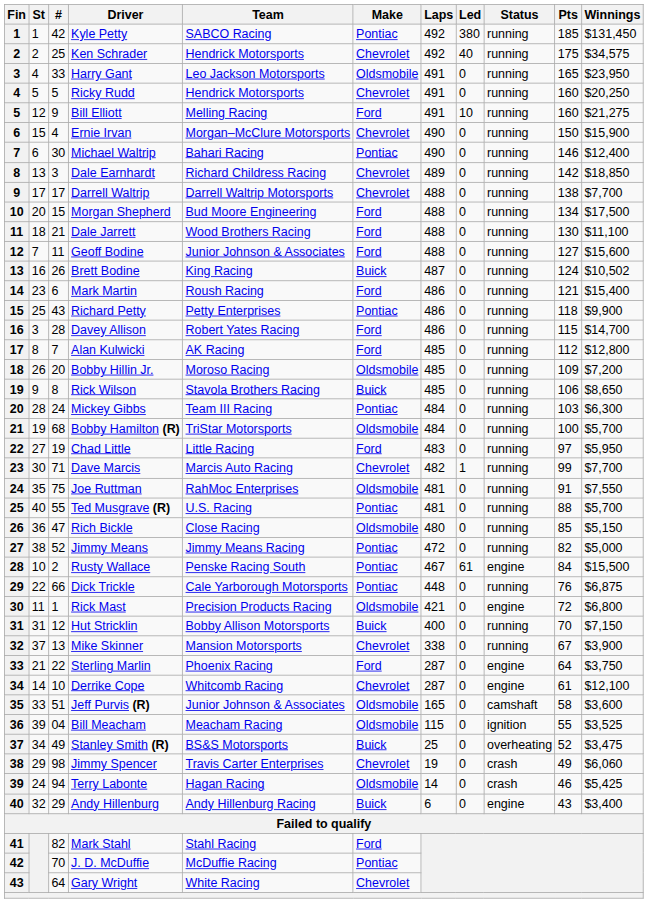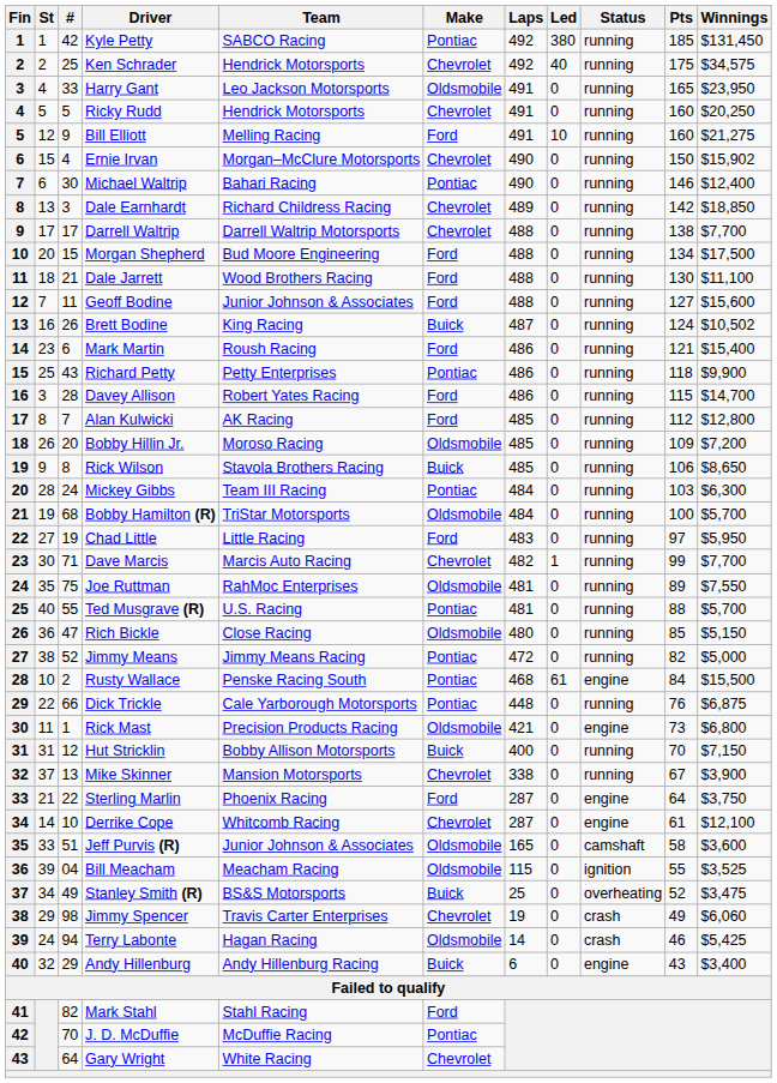 <table class="wikitable" style="font-size:95%">
 <tr>
 <th>Fin</th>
 <th>St</th>
 <th>#</th>
 <th>Driver</th>
 <th>Team</th>
 <th>Make</th>
 <th>Laps</th>
 <th>Led</th>
 <th>Status</th>
 <th>Pts</th>
 <th>Winnings</th>
 </tr>
 <tr>
 <th>1</th>
 <td>1</td>
 <td>42</td>
 <td><a href='#'>Kyle Petty</a></td>
 <td><a href='#'>SABCO Racing</a></td>
 <td><a href='#'>Pontiac</a></td>
 <td>492</td>
 <td>380</td>
 <td>running</td>
 <td>185</td>
 <td>$131,450</td>
 </tr>
 <tr>
 <th>2</th>
 <td>2</td>
 <td>25</td>
 <td><a href='#'>Ken Schrader</a></td>
 <td><a href='#'>Hendrick Motorsports</a></td>
 <td><a href='#'>Chevrolet</a></td>
 <td>492</td>
 <td>40</td>
 <td>running</td>
 <td>175</td>
 <td>$34,575</td>
 </tr>
 <tr>
 <th>3</th>
 <td>4</td>
 <td>33</td>
 <td><a href='#'>Harry Gant</a></td>
 <td><a href='#'>Leo Jackson Motorsports</a></td>
 <td><a href='#'>Oldsmobile</a></td>
 <td>491</td>
 <td>0</td>
 <td>running</td>
 <td>165</td>
 <td>$23,950</td>
 </tr>
 <tr>
 <th>4</th>
 <td>5</td>
 <td>5</td>
 <td><a href='#'>Ricky Rudd</a></td>
 <td><a href='#'>Hendrick Motorsports</a></td>
 <td><a href='#'>Chevrolet</a></td>
 <td>491</td>
 <td>0</td>
 <td>running</td>
 <td>160</td>
 <td>$20,250</td>
 </tr>
 <tr>
 <th>5</th>
 <td>12</td>
 <td>9</td>
 <td><a href='#'>Bill Elliott</a></td>
 <td><a href='#'>Melling Racing</a></td>
 <td><a href='#'>Ford</a></td>
 <td>491</td>
 <td>10</td>
 <td>running</td>
 <td>160</td>
 <td>$21,275</td>
 </tr>
 <tr>
 <th>6</th>
 <td>15</td>
 <td>4</td>
 <td><a href='#'>Ernie Irvan</a></td>
 <td><a href='#'>Morgan–McClure Motorsports</a></td>
 <td><a href='#'>Chevrolet</a></td>
 <td>490</td>
 <td>0</td>
 <td>running</td>
 <td>150</td>
-<td>$15,900</td>
+<td>$15,902</td>
 </tr>
 <tr>
 <th>7</th>
 <td>6</td>
 <td>30</td>
 <td><a href='#'>Michael Waltrip</a></td>
 <td><a href='#'>Bahari Racing</a></td>
 <td><a href='#'>Pontiac</a></td>
 <td>490</td>
 <td>0</td>
 <td>running</td>
 <td>146</td>
 <td>$12,400</td>
 </tr>
 <tr>
 <th>8</th>
 <td>13</td>
 <td>3</td>
 <td><a href='#'>Dale Earnhardt</a></td>
 <td><a href='#'>Richard Childress Racing</a></td>
 <td><a href='#'>Chevrolet</a></td>
 <td>489</td>
 <td>0</td>
 <td>running</td>
 <td>142</td>
 <td>$18,850</td>
 </tr>
 <tr>
 <th>9</th>
 <td>17</td>
 <td>17</td>
 <td><a href='#'>Darrell Waltrip</a></td>
 <td><a href='#'>Darrell Waltrip Motorsports</a></td>
 <td><a href='#'>Chevrolet</a></td>
 <td>488</td>
 <td>0</td>
 <td>running</td>
 <td>138</td>
 <td>$7,700</td>
 </tr>
 <tr>
 <th>10</th>
 <td>20</td>
 <td>15</td>
 <td><a href='#'>Morgan Shepherd</a></td>
 <td><a href='#'>Bud Moore Engineering</a></td>
 <td><a href='#'>Ford</a></td>
 <td>488</td>
 <td>0</td>
 <td>running</td>
 <td>134</td>
 <td>$17,500</td>
 </tr>
 <tr>
 <th>11</th>
 <td>18</td>
 <td>21</td>
 <td><a href='#'>Dale Jarrett</a></td>
 <td><a href='#'>Wood Brothers Racing</a></td>
 <td><a href='#'>Ford</a></td>
 <td>488</td>
 <td>0</td>
 <td>running</td>
 <td>130</td>
 <td>$11,100</td>
 </tr>
 <tr>
 <th>12</th>
 <td>7</td>
 <td>11</td>
 <td><a href='#'>Geoff Bodine</a></td>
 <td><a href='#'>Junior Johnson & Associates</a></td>
 <td><a href='#'>Ford</a></td>
 <td>488</td>
 <td>0</td>
 <td>running</td>
 <td>127</td>
 <td>$15,600</td>
 </tr>
 <tr>
 <th>13</th>
 <td>16</td>
 <td>26</td>
 <td><a href='#'>Brett Bodine</a></td>
 <td><a href='#'>King Racing</a></td>
 <td><a href='#'>Buick</a></td>
 <td>487</td>
 <td>0</td>
 <td>running</td>
 <td>124</td>
 <td>$10,502</td>
 </tr>
 <tr>
 <th>14</th>
 <td>23</td>
 <td>6</td>
 <td><a href='#'>Mark Martin</a></td>
 <td><a href='#'>Roush Racing</a></td>
 <td><a href='#'>Ford</a></td>
 <td>486</td>
 <td>0</td>
 <td>running</td>
 <td>121</td>
 <td>$15,400</td>
 </tr>
 <tr>
 <th>15</th>
 <td>25</td>
 <td>43</td>
 <td><a href='#'>Richard Petty</a></td>
 <td><a href='#'>Petty Enterprises</a></td>
 <td><a href='#'>Pontiac</a></td>
 <td>486</td>
 <td>0</td>
 <td>running</td>
 <td>118</td>
 <td>$9,900</td>
 </tr>
 <tr>
 <th>16</th>
 <td>3</td>
 <td>28</td>
 <td><a href='#'>Davey Allison</a></td>
 <td><a href='#'>Robert Yates Racing</a></td>
 <td><a href='#'>Ford</a></td>
 <td>486</td>
 <td>0</td>
 <td>running</td>
 <td>115</td>
 <td>$14,700</td>
 </tr>
 <tr>
 <th>17</th>
 <td>8</td>
 <td>7</td>
 <td><a href='#'>Alan Kulwicki</a></td>
 <td><a href='#'>AK Racing</a></td>
 <td><a href='#'>Ford</a></td>
 <td>485</td>
 <td>0</td>
 <td>running</td>
 <td>112</td>
 <td>$12,800</td>
 </tr>
 <tr>
 <th>18</th>
 <td>26</td>
 <td>20</td>
 <td><a href='#'>Bobby Hillin Jr.</a></td>
 <td><a href='#'>Moroso Racing</a></td>
 <td><a href='#'>Oldsmobile</a></td>
 <td>485</td>
 <td>0</td>
 <td>running</td>
 <td>109</td>
 <td>$7,200</td>
 </tr>
 <tr>
 <th>19</th>
 <td>9</td>
 <td>8</td>
 <td><a href='#'>Rick Wilson</a></td>
 <td><a href='#'>Stavola Brothers Racing</a></td>
 <td><a href='#'>Buick</a></td>
 <td>485</td>
 <td>0</td>
 <td>running</td>
 <td>106</td>
 <td>$8,650</td>
 </tr>
 <tr>
 <th>20</th>
 <td>28</td>
 <td>24</td>
 <td><a href='#'>Mickey Gibbs</a></td>
 <td><a href='#'>Team III Racing</a></td>
 <td><a href='#'>Pontiac</a></td>
 <td>484</td>
 <td>0</td>
 <td>running</td>
 <td>103</td>
 <td>$6,300</td>
 </tr>
 <tr>
 <th>21</th>
 <td>19</td>
 <td>68</td>
 <td><a href='#'>Bobby Hamilton</a> <strong>(R)</strong></td>
 <td><a href='#'>TriStar Motorsports</a></td>
 <td><a href='#'>Oldsmobile</a></td>
 <td>484</td>
 <td>0</td>
 <td>running</td>
 <td>100</td>
 <td>$5,700</td>
 </tr>
 <tr>
 <th>22</th>
 <td>27</td>
 <td>19</td>
 <td><a href='#'>Chad Little</a></td>
 <td><a href='#'>Little Racing</a></td>
 <td><a href='#'>Ford</a></td>
 <td>483</td>
 <td>0</td>
 <td>running</td>
 <td>97</td>
 <td>$5,950</td>
 </tr>
 <tr>
 <th>23</th>
 <td>30</td>
 <td>71</td>
 <td><a href='#'>Dave Marcis</a></td>
 <td><a href='#'>Marcis Auto Racing</a></td>
 <td><a href='#'>Chevrolet</a></td>
 <td>482</td>
 <td>1</td>
 <td>running</td>
 <td>99</td>
 <td>$7,700</td>
 </tr>
 <tr>
 <th>24</th>
 <td>35</td>
 <td>75</td>
 <td><a href='#'>Joe Ruttman</a></td>
 <td><a href='#'>RahMoc Enterprises</a></td>
 <td><a href='#'>Oldsmobile</a></td>
 <td>481</td>
 <td>0</td>
 <td>running</td>
-<td>91</td>
+<td>89</td>
 <td>$7,550</td>
 </tr>
 <tr>
 <th>25</th>
 <td>40</td>
 <td>55</td>
 <td><a href='#'>Ted Musgrave</a> <strong>(R)</strong></td>
 <td><a href='#'>U.S. Racing</a></td>
 <td><a href='#'>Pontiac</a></td>
 <td>481</td>
 <td>0</td>
 <td>running</td>
 <td>88</td>
 <td>$5,700</td>
 </tr>
 <tr>
 <th>26</th>
 <td>36</td>
 <td>47</td>
 <td><a href='#'>Rich Bickle</a></td>
 <td><a href='#'>Close Racing</a></td>
 <td><a href='#'>Oldsmobile</a></td>
 <td>480</td>
 <td>0</td>
 <td>running</td>
 <td>85</td>
 <td>$5,150</td>
 </tr>
 <tr>
 <th>27</th>
 <td>38</td>
 <td>52</td>
 <td><a href='#'>Jimmy Means</a></td>
 <td><a href='#'>Jimmy Means Racing</a></td>
 <td><a href='#'>Pontiac</a></td>
 <td>472</td>
 <td>0</td>
 <td>running</td>
 <td>82</td>
 <td>$5,000</td>
 </tr>
 <tr>
 <th>28</th>
 <td>10</td>
 <td>2</td>
 <td><a href='#'>Rusty Wallace</a></td>
 <td><a href='#'>Penske Racing South</a></td>
 <td><a href='#'>Pontiac</a></td>
-<td>467</td>
+<td>468</td>
 <td>61</td>
 <td>engine</td>
 <td>84</td>
 <td>$15,500</td>
 </tr>
 <tr>
 <th>29</th>
 <td>22</td>
 <td>66</td>
 <td><a href='#'>Dick Trickle</a></td>
 <td><a href='#'>Cale Yarborough Motorsports</a></td>
 <td><a href='#'>Pontiac</a></td>
 <td>448</td>
 <td>0</td>
 <td>running</td>
 <td>76</td>
 <td>$6,875</td>
 </tr>
 <tr>
 <th>30</th>
 <td>11</td>
 <td>1</td>
 <td><a href='#'>Rick Mast</a></td>
 <td><a href='#'>Precision Products Racing</a></td>
 <td><a href='#'>Oldsmobile</a></td>
 <td>421</td>
 <td>0</td>
 <td>engine</td>
-<td>72</td>
+<td>73</td>
 <td>$6,800</td>
 </tr>
 <tr>
 <th>31</th>
 <td>31</td>
 <td>12</td>
 <td><a href='#'>Hut Stricklin</a></td>
 <td><a href='#'>Bobby Allison Motorsports</a></td>
 <td><a href='#'>Buick</a></td>
 <td>400</td>
 <td>0</td>
 <td>running</td>
 <td>70</td>
 <td>$7,150</td>
 </tr>
 <tr>
 <th>32</th>
 <td>37</td>
 <td>13</td>
 <td><a href='#'>Mike Skinner</a></td>
 <td><a href='#'>Mansion Motorsports</a></td>
 <td><a href='#'>Chevrolet</a></td>
 <td>338</td>
 <td>0</td>
 <td>running</td>
 <td>67</td>
 <td>$3,900</td>
 </tr>
 <tr>
 <th>33</th>
 <td>21</td>
 <td>22</td>
 <td><a href='#'>Sterling Marlin</a></td>
 <td><a href='#'>Phoenix Racing</a></td>
 <td><a href='#'>Ford</a></td>
 <td>287</td>
 <td>0</td>
 <td>engine</td>
 <td>64</td>
 <td>$3,750</td>
 </tr>
 <tr>
 <th>34</th>
 <td>14</td>
 <td>10</td>
 <td><a href='#'>Derrike Cope</a></td>
 <td><a href='#'>Whitcomb Racing</a></td>
 <td><a href='#'>Chevrolet</a></td>
 <td>287</td>
 <td>0</td>
 <td>engine</td>
 <td>61</td>
 <td>$12,100</td>
 </tr>
 <tr>
 <th>35</th>
 <td>33</td>
 <td>51</td>
 <td><a href='#'>Jeff Purvis</a> <strong>(R)</strong></td>
 <td><a href='#'>Junior Johnson & Associates</a></td>
 <td><a href='#'>Oldsmobile</a></td>
 <td>165</td>
 <td>0</td>
 <td>camshaft</td>
 <td>58</td>
 <td>$3,600</td>
 </tr>
 <tr>
 <th>36</th>
 <td>39</td>
 <td>04</td>
 <td><a href='#'>Bill Meacham</a></td>
 <td><a href='#'>Meacham Racing</a></td>
 <td><a href='#'>Oldsmobile</a></td>
 <td>115</td>
 <td>0</td>
 <td>ignition</td>
 <td>55</td>
 <td>$3,525</td>
 </tr>
 <tr>
 <th>37</th>
 <td>34</td>
 <td>49</td>
 <td><a href='#'>Stanley Smith</a> <strong>(R)</strong></td>
 <td><a href='#'>BS&S Motorsports</a></td>
 <td><a href='#'>Buick</a></td>
 <td>25</td>
 <td>0</td>
 <td>overheating</td>
 <td>52</td>
 <td>$3,475</td>
 </tr>
 <tr>
 <th>38</th>
 <td>29</td>
 <td>98</td>
 <td><a href='#'>Jimmy Spencer</a></td>
 <td><a href='#'>Travis Carter Enterprises</a></td>
 <td><a href='#'>Chevrolet</a></td>
 <td>19</td>
 <td>0</td>
 <td>crash</td>
 <td>49</td>
 <td>$6,060</td>
 </tr>
 <tr>
 <th>39</th>
 <td>24</td>
 <td>94</td>
 <td><a href='#'>Terry Labonte</a></td>
 <td><a href='#'>Hagan Racing</a></td>
 <td><a href='#'>Oldsmobile</a></td>
 <td>14</td>
 <td>0</td>
 <td>crash</td>
 <td>46</td>
 <td>$5,425</td>
 </tr>
 <tr>
 <th>40</th>
 <td>32</td>
 <td>29</td>
 <td><a href='#'>Andy Hillenburg</a></td>
 <td><a href='#'>Andy Hillenburg Racing</a></td>
 <td><a href='#'>Buick</a></td>
 <td>6</td>
 <td>0</td>
 <td>engine</td>
 <td>43</td>
 <td>$3,400</td>
 </tr>
 <tr>
 <th colspan="11">Failed to qualify</th>
 </tr>
 <tr>
 <th>41</th>
 <th rowspan="3"></th>
 <td>82</td>
 <td><a href='#'>Mark Stahl</a></td>
 <td><a href='#'>Stahl Racing</a></td>
 <td><a href='#'>Ford</a></td>
 <th colspan="5" rowspan="3"></th>
 </tr>
 <tr>
 <th>42</th>
 <td>70</td>
 <td><a href='#'>J. D. McDuffie</a></td>
 <td><a href='#'>McDuffie Racing</a></td>
 <td><a href='#'>Pontiac</a></td>
 </tr>
 <tr>
 <th>43</th>
 <td>64</td>
 <td><a href='#'>Gary Wright</a></td>
 <td><a href='#'>White Racing</a></td>
 <td><a href='#'>Chevrolet</a></td>
 </tr>
 <tr>
 <th colspan="11"></th>
 </tr>
 </table>
